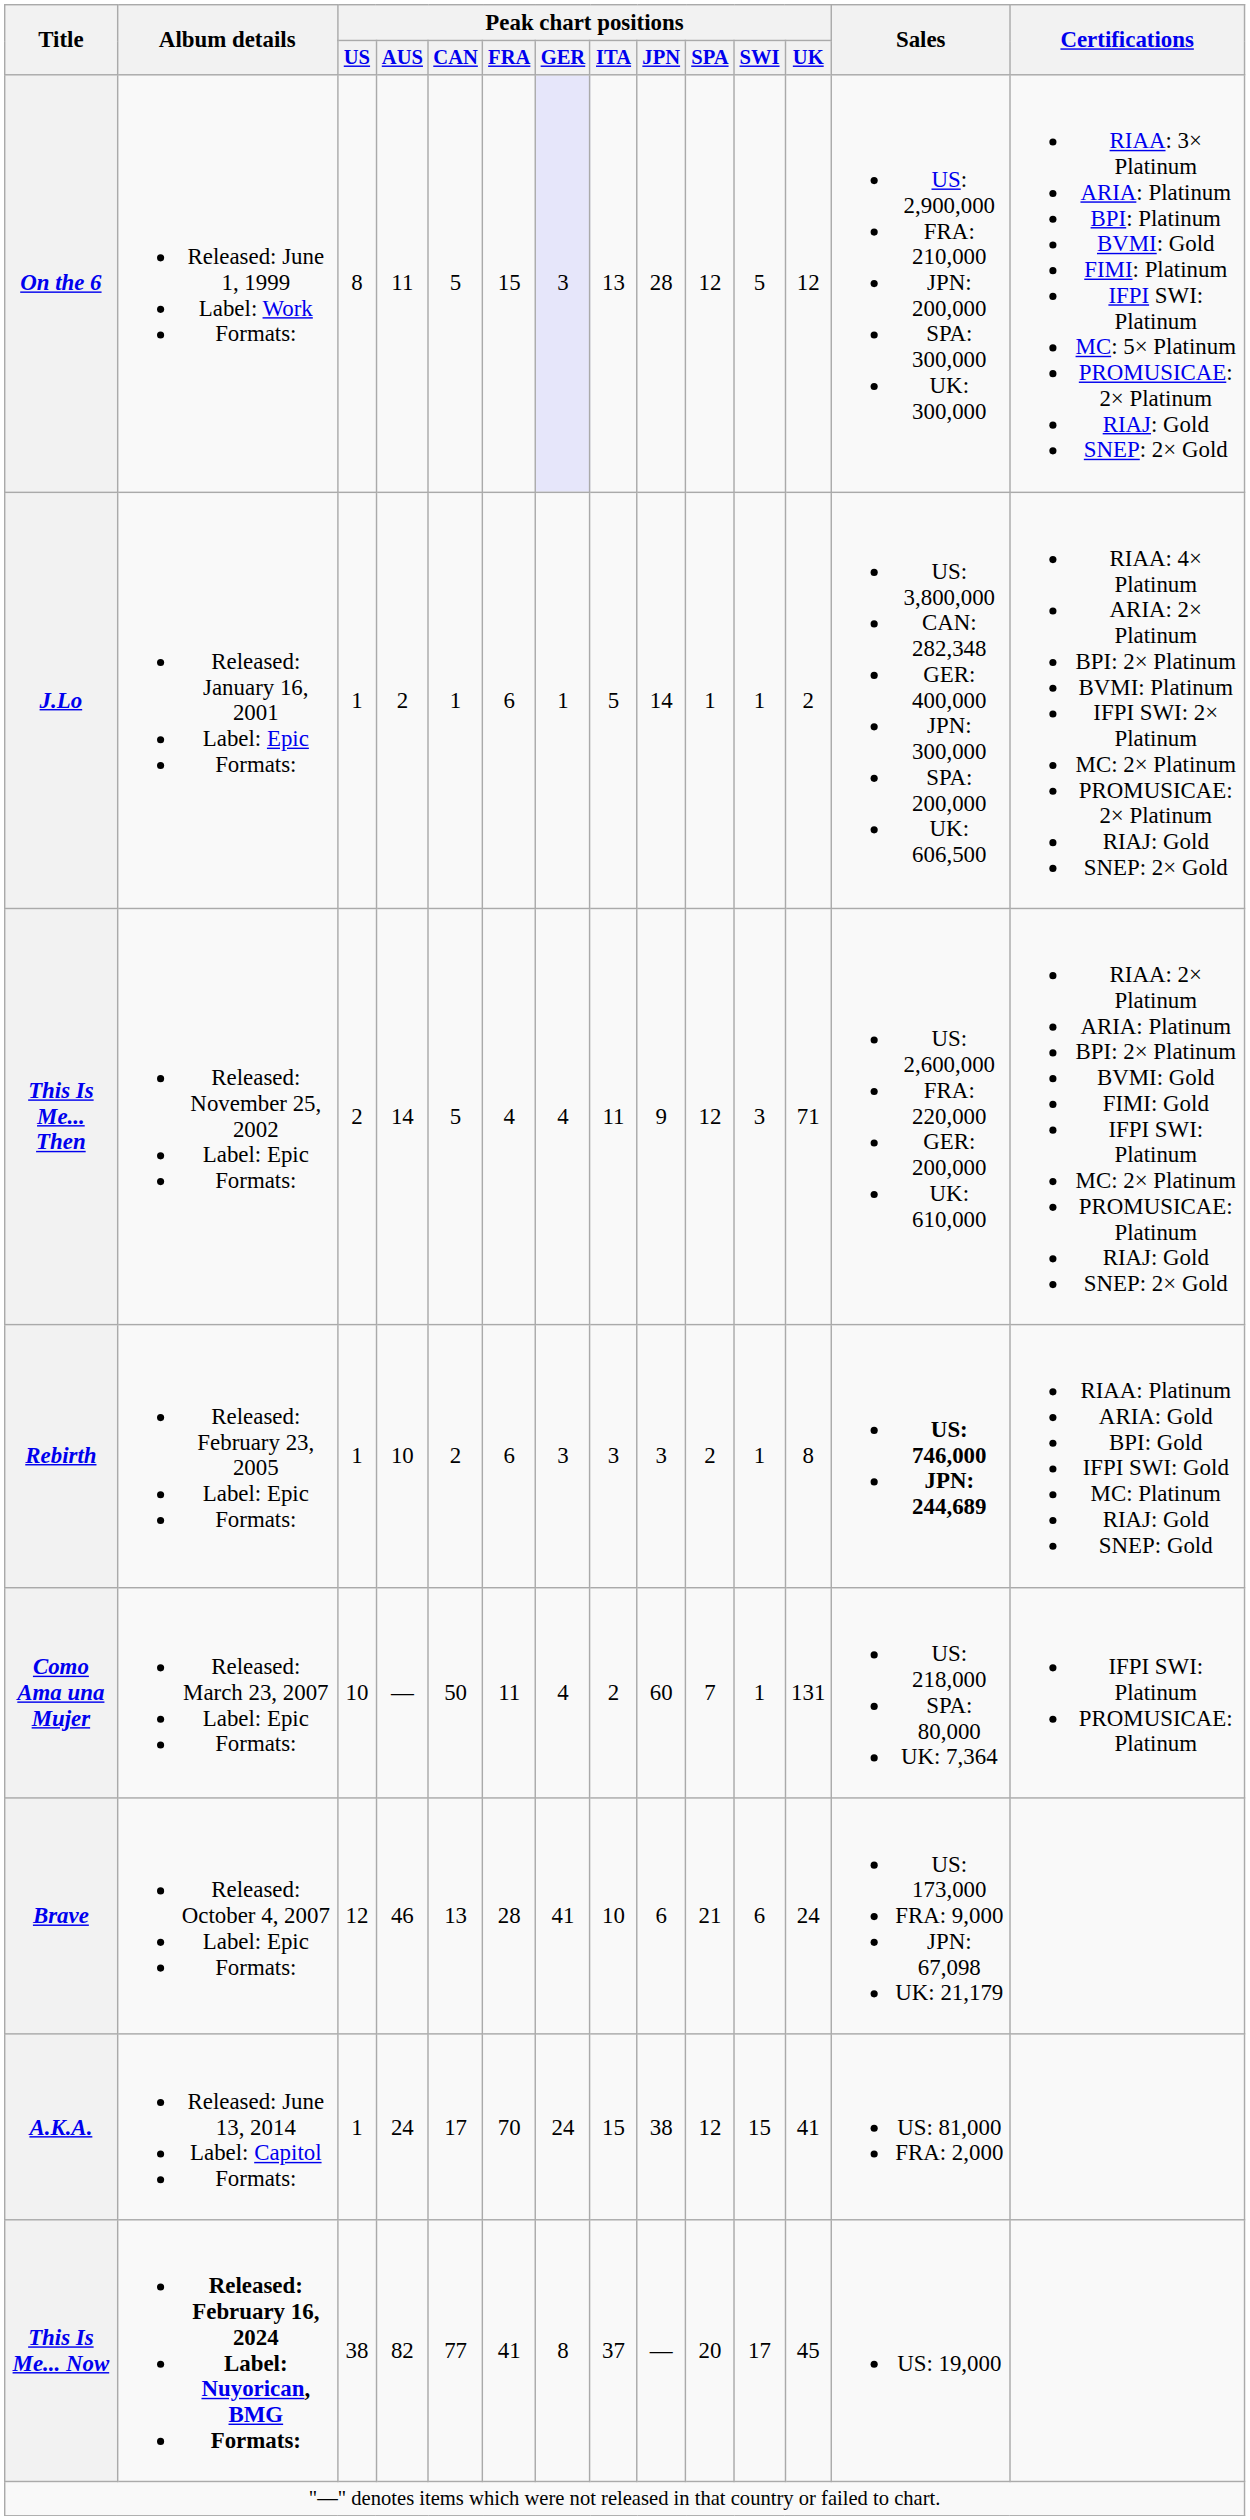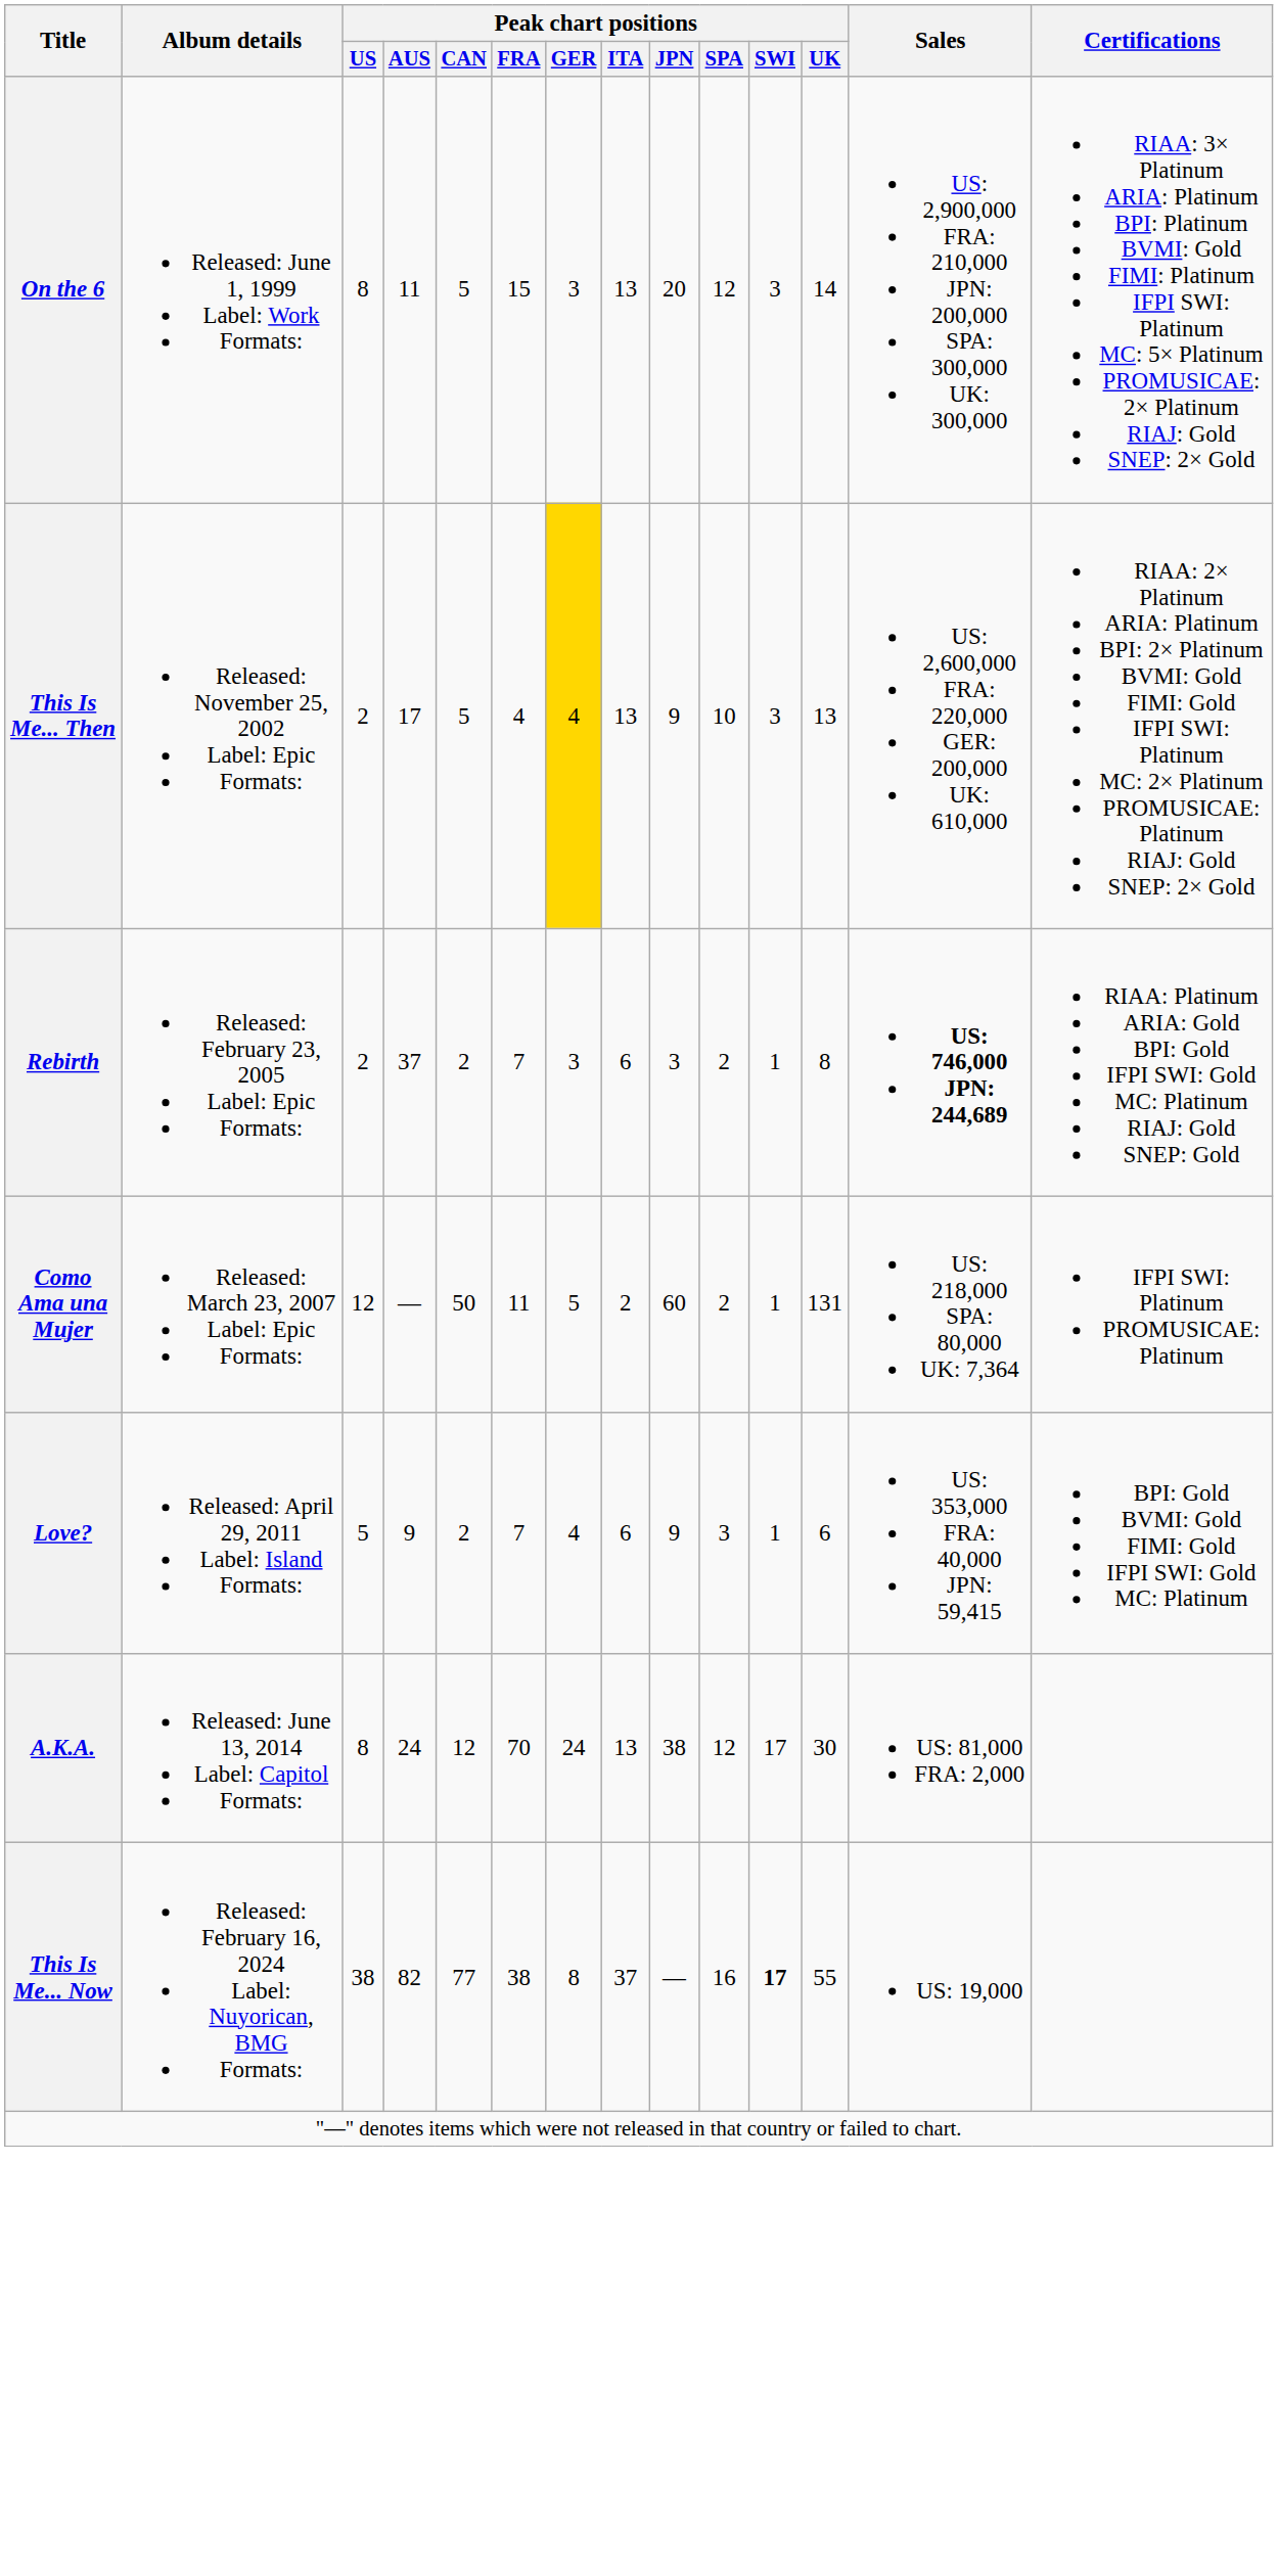 <table class="wikitable plainrowheaders" style="text-align:center;">
 <tr>
 <th scope="col" rowspan="2" style="width:12em;">Title</th>
 <th scope="col" rowspan="2" style="width:20em;">Album details</th>
 <th scope="col" colspan="10">Peak chart positions</th>
 <th scope="col" rowspan="2" style="width:12em;">Sales</th>
 <th scope="col" rowspan="2" style="width:13em;"><a href='#'>Certifications</a></th>
 </tr>
 <tr>
 <th scope="col" style="width:2.3em; font-size:90%;"><a href='#'>US</a> <br></th>
 <th scope="col" style="width:2.3em; font-size:90%;"><a href='#'>AUS</a> <br></th>
 <th scope="col" style="width:2.3em; font-size:90%;"><a href='#'>CAN</a> <br></th>
 <th scope="col" style="width:2.3em; font-size:90%;"><a href='#'>FRA</a> <br></th>
 <th scope="col" style="width:2.3em; font-size:90%;"><a href='#'>GER</a> <br></th>
 <th scope="col" style="width:2.3em; font-size:90%;"><a href='#'>ITA</a> <br></th>
 <th scope="col" style="width:2.3em; font-size:90%;"><a href='#'>JPN</a> <br></th>
 <th scope="col" style="width:2.3em; font-size:90%;"><a href='#'>SPA</a> <br></th>
 <th scope="col" style="width:2.3em; font-size:90%;"><a href='#'>SWI</a> <br></th>
 <th scope="col" style="width:2.3em; font-size:90%;"><a href='#'>UK</a> <br></th>
 </tr>
 <tr>
 <th scope="row"><em><a href='#'>On the 6</a></em></th>
 <td><br><ul><li>Released: June 1, 1999</li><li>Label: <a href='#'>Work</a></li><li>Formats: </li></ul></td>
 <td>8</td>
 <td>11</td>
 <td>5</td>
 <td>15</td>
-<td style="background: lavender;">3</td>
+<td>3</td>
 <td>13</td>
-<td>28</td>
+<td>20</td>
 <td>12</td>
-<td>5</td>
-<td>12</td>
+<td>3</td>
+<td>14</td>
 <td><br><ul><li><a href='#'>US</a>: 2,900,000</li><li>FRA: 210,000</li><li>JPN: 200,000</li><li>SPA: 300,000</li><li>UK: 300,000</li></ul></td>
 <td><br><ul><li><a href='#'>RIAA</a>: 3× Platinum</li><li><a href='#'>ARIA</a>: Platinum</li><li><a href='#'>BPI</a>: Platinum</li><li><a href='#'>BVMI</a>: Gold</li><li><a href='#'>FIMI</a>: Platinum</li><li><a href='#'>IFPI</a> SWI: Platinum</li><li><a href='#'>MC</a>: 5× Platinum</li><li><a href='#'>PROMUSICAE</a>: 2× Platinum</li><li><a href='#'>RIAJ</a>: Gold</li><li><a href='#'>SNEP</a>: 2× Gold</li></ul></td>
-</tr>
-<tr>
-<th scope="row"><em><a href='#'>J.Lo</a></em></th>
-<td><br><ul><li>Released: January 16, 2001</li><li>Label: <a href='#'>Epic</a></li><li>Formats: </li></ul></td>
-<td>1</td>
-<td>2</td>
-<td>1</td>
-<td>6</td>
-<td>1</td>
-<td>5</td>
-<td>14</td>
-<td>1</td>
-<td>1</td>
-<td>2</td>
-<td><br><ul><li>US: 3,800,000</li><li>CAN: 282,348</li><li>GER: 400,000</li><li>JPN: 300,000</li><li>SPA: 200,000</li><li>UK: 606,500</li></ul></td>
-<td><br><ul><li>RIAA: 4× Platinum</li><li>ARIA: 2× Platinum</li><li>BPI: 2× Platinum</li><li>BVMI: Platinum</li><li>IFPI SWI: 2× Platinum</li><li>MC: 2× Platinum</li><li>PROMUSICAE: 2× Platinum</li><li>RIAJ: Gold</li><li>SNEP: 2× Gold</li></ul></td>
 </tr>
 <tr>
 <th scope="row"><em><a href='#'>This Is Me... Then</a></em></th>
 <td><br><ul><li>Released: November 25, 2002</li><li>Label: Epic</li><li>Formats: </li></ul></td>
 <td>2</td>
-<td>14</td>
+<td>17</td>
 <td>5</td>
 <td>4</td>
-<td>4</td>
-<td>11</td>
+<td style="background: gold;">4</td>
+<td>13</td>
 <td>9</td>
-<td>12</td>
+<td>10</td>
 <td>3</td>
-<td>71</td>
+<td>13</td>
 <td><br><ul><li>US: 2,600,000</li><li>FRA: 220,000</li><li>GER: 200,000</li><li>UK: 610,000</li></ul></td>
 <td><br><ul><li>RIAA: 2× Platinum</li><li>ARIA: Platinum</li><li>BPI: 2× Platinum</li><li>BVMI: Gold</li><li>FIMI: Gold</li><li>IFPI SWI: Platinum</li><li>MC: 2× Platinum</li><li>PROMUSICAE: Platinum</li><li>RIAJ: Gold</li><li>SNEP: 2× Gold</li></ul></td>
 </tr>
 <tr>
 <th scope="row"><em><a href='#'>Rebirth</a></em></th>
 <td><br><ul><li>Released: February 23, 2005</li><li>Label: Epic</li><li>Formats: </li></ul></td>
-<td>1</td>
-<td>10</td>
 <td>2</td>
+<td>37</td>
+<td>2</td>
+<td>7</td>
+<td>3</td>
 <td>6</td>
-<td>3</td>
-<td>3</td>
 <td>3</td>
 <td>2</td>
 <td>1</td>
 <td>8</td>
 <td><strong><br><ul><li>US: 746,000</li><li>JPN: 244,689</li></ul></strong></td>
 <td><br><ul><li>RIAA: Platinum</li><li>ARIA: Gold</li><li>BPI: Gold</li><li>IFPI SWI: Gold</li><li>MC: Platinum</li><li>RIAJ: Gold</li><li>SNEP: Gold</li></ul></td>
 </tr>
 <tr>
 <th scope="row"><em><a href='#'>Como Ama una Mujer</a></em></th>
 <td><br><ul><li>Released: March 23, 2007</li><li>Label: Epic</li><li>Formats: </li></ul></td>
-<td>10</td>
+<td>12</td>
 <td>—</td>
 <td>50</td>
 <td>11</td>
-<td>4</td>
+<td>5</td>
 <td>2</td>
 <td>60</td>
-<td>7</td>
+<td>2</td>
 <td>1</td>
 <td>131</td>
 <td><br><ul><li>US: 218,000</li><li>SPA: 80,000</li><li>UK: 7,364</li></ul></td>
 <td><br><ul><li>IFPI SWI: Platinum</li><li>PROMUSICAE: Platinum</li></ul></td>
 </tr>
 <tr>
-<th scope="row"><em><a href='#'>Brave</a></em></th>
-<td><br><ul><li>Released: October 4, 2007</li><li>Label: Epic</li><li>Formats: </li></ul></td>
-<td>12</td>
-<td>46</td>
-<td>13</td>
-<td>28</td>
-<td>41</td>
-<td>10</td>
+<th scope="row"><em><a href='#'>Love?</a></em></th>
+<td><br><ul><li>Released: April 29, 2011</li><li>Label: <a href='#'>Island</a></li><li>Formats: </li></ul></td>
+<td>5</td>
+<td>9</td>
+<td>2</td>
+<td>7</td>
+<td>4</td>
 <td>6</td>
-<td>21</td>
+<td>9</td>
+<td>3</td>
+<td>1</td>
 <td>6</td>
-<td>24</td>
-<td><br><ul><li>US: 173,000</li><li>FRA: 9,000</li><li>JPN: 67,098</li><li>UK: 21,179</li></ul></td>
-<td></td>
+<td><br><ul><li>US: 353,000</li><li>FRA: 40,000</li><li>JPN: 59,415</li></ul></td>
+<td><br><ul><li>BPI: Gold</li><li>BVMI: Gold</li><li>FIMI: Gold</li><li>IFPI SWI: Gold</li><li>MC: Platinum</li></ul></td>
 </tr>
 <tr>
 <th scope="row"><em><a href='#'>A.K.A.</a></em></th>
 <td><br><ul><li>Released: June 13, 2014</li><li>Label: <a href='#'>Capitol</a></li><li>Formats: </li></ul></td>
-<td>1</td>
+<td>8</td>
 <td>24</td>
-<td>17</td>
+<td>12</td>
 <td>70</td>
 <td>24</td>
-<td>15</td>
+<td>13</td>
 <td>38</td>
 <td>12</td>
-<td>15</td>
-<td>41</td>
+<td>17</td>
+<td>30</td>
 <td><br><ul><li>US: 81,000</li><li>FRA: 2,000</li></ul></td>
 <td></td>
 </tr>
 <tr>
 <th scope="row"><em><a href='#'>This Is Me... Now</a></em></th>
-<td><strong><br><ul><li>Released: February 16, 2024</li><li>Label: <a href='#'>Nuyorican</a>, <a href='#'>BMG</a></li><li>Formats: </li></ul></strong></td>
+<td><br><ul><li>Released: February 16, 2024</li><li>Label: <a href='#'>Nuyorican</a>, <a href='#'>BMG</a></li><li>Formats: </li></ul></td>
 <td>38</td>
 <td>82</td>
 <td>77</td>
-<td>41</td>
+<td>38</td>
 <td>8</td>
 <td>37</td>
 <td>—</td>
-<td>20</td>
-<td>17</td>
-<td>45</td>
+<td>16</td>
+<td><strong>17</strong></td>
+<td>55</td>
 <td><br><ul><li>US: 19,000</li></ul></td>
 <td></td>
 </tr>
 <tr>
 <td colspan="14" style="font-size:90%">"—" denotes items which were not released in that country or failed to chart.</td>
 </tr>
 </table>
